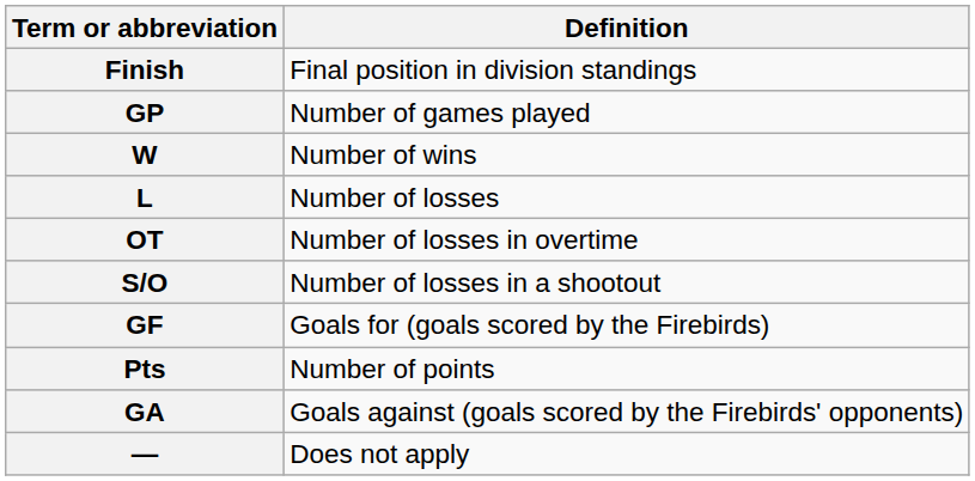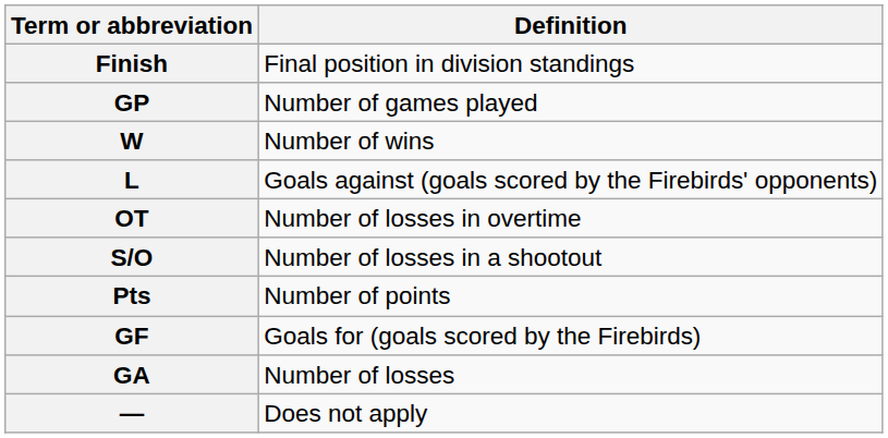 <table class="wikitable" style="font-size:95%">
 <tr>
 <th scope="col">Term or abbreviation</th>
 <th scope="col">Definition</th>
 </tr>
 <tr>
 <th scope="row">Finish</th>
 <td>Final position in division standings</td>
 </tr>
 <tr>
 <th scope="row">GP</th>
 <td>Number of games played</td>
 </tr>
 <tr>
 <th scope="row">W</th>
 <td>Number of wins</td>
 </tr>
 <tr>
 <th scope="row">L</th>
-<td>Number of losses</td>
+<td>Goals against (goals scored by the Firebirds' opponents)</td>
 </tr>
 <tr>
 <th scope="row">OT</th>
 <td>Number of losses in overtime</td>
 </tr>
 <tr>
 <th scope="row">S/O</th>
 <td>Number of losses in a shootout</td>
 </tr>
 <tr>
+<th scope="row">Pts</th>
+<td>Number of points</td>
+</tr>
+<tr>
 <th scope="row">GF</th>
 <td>Goals for (goals scored by the Firebirds)</td>
 </tr>
 <tr>
-<th scope="row">Pts</th>
-<td>Number of points</td>
-</tr>
-<tr>
 <th scope="row">GA</th>
-<td>Goals against (goals scored by the Firebirds' opponents)</td>
+<td>Number of losses</td>
 </tr>
 <tr>
 <th scope="row">—</th>
 <td>Does not apply</td>
 </tr>
 </table>
